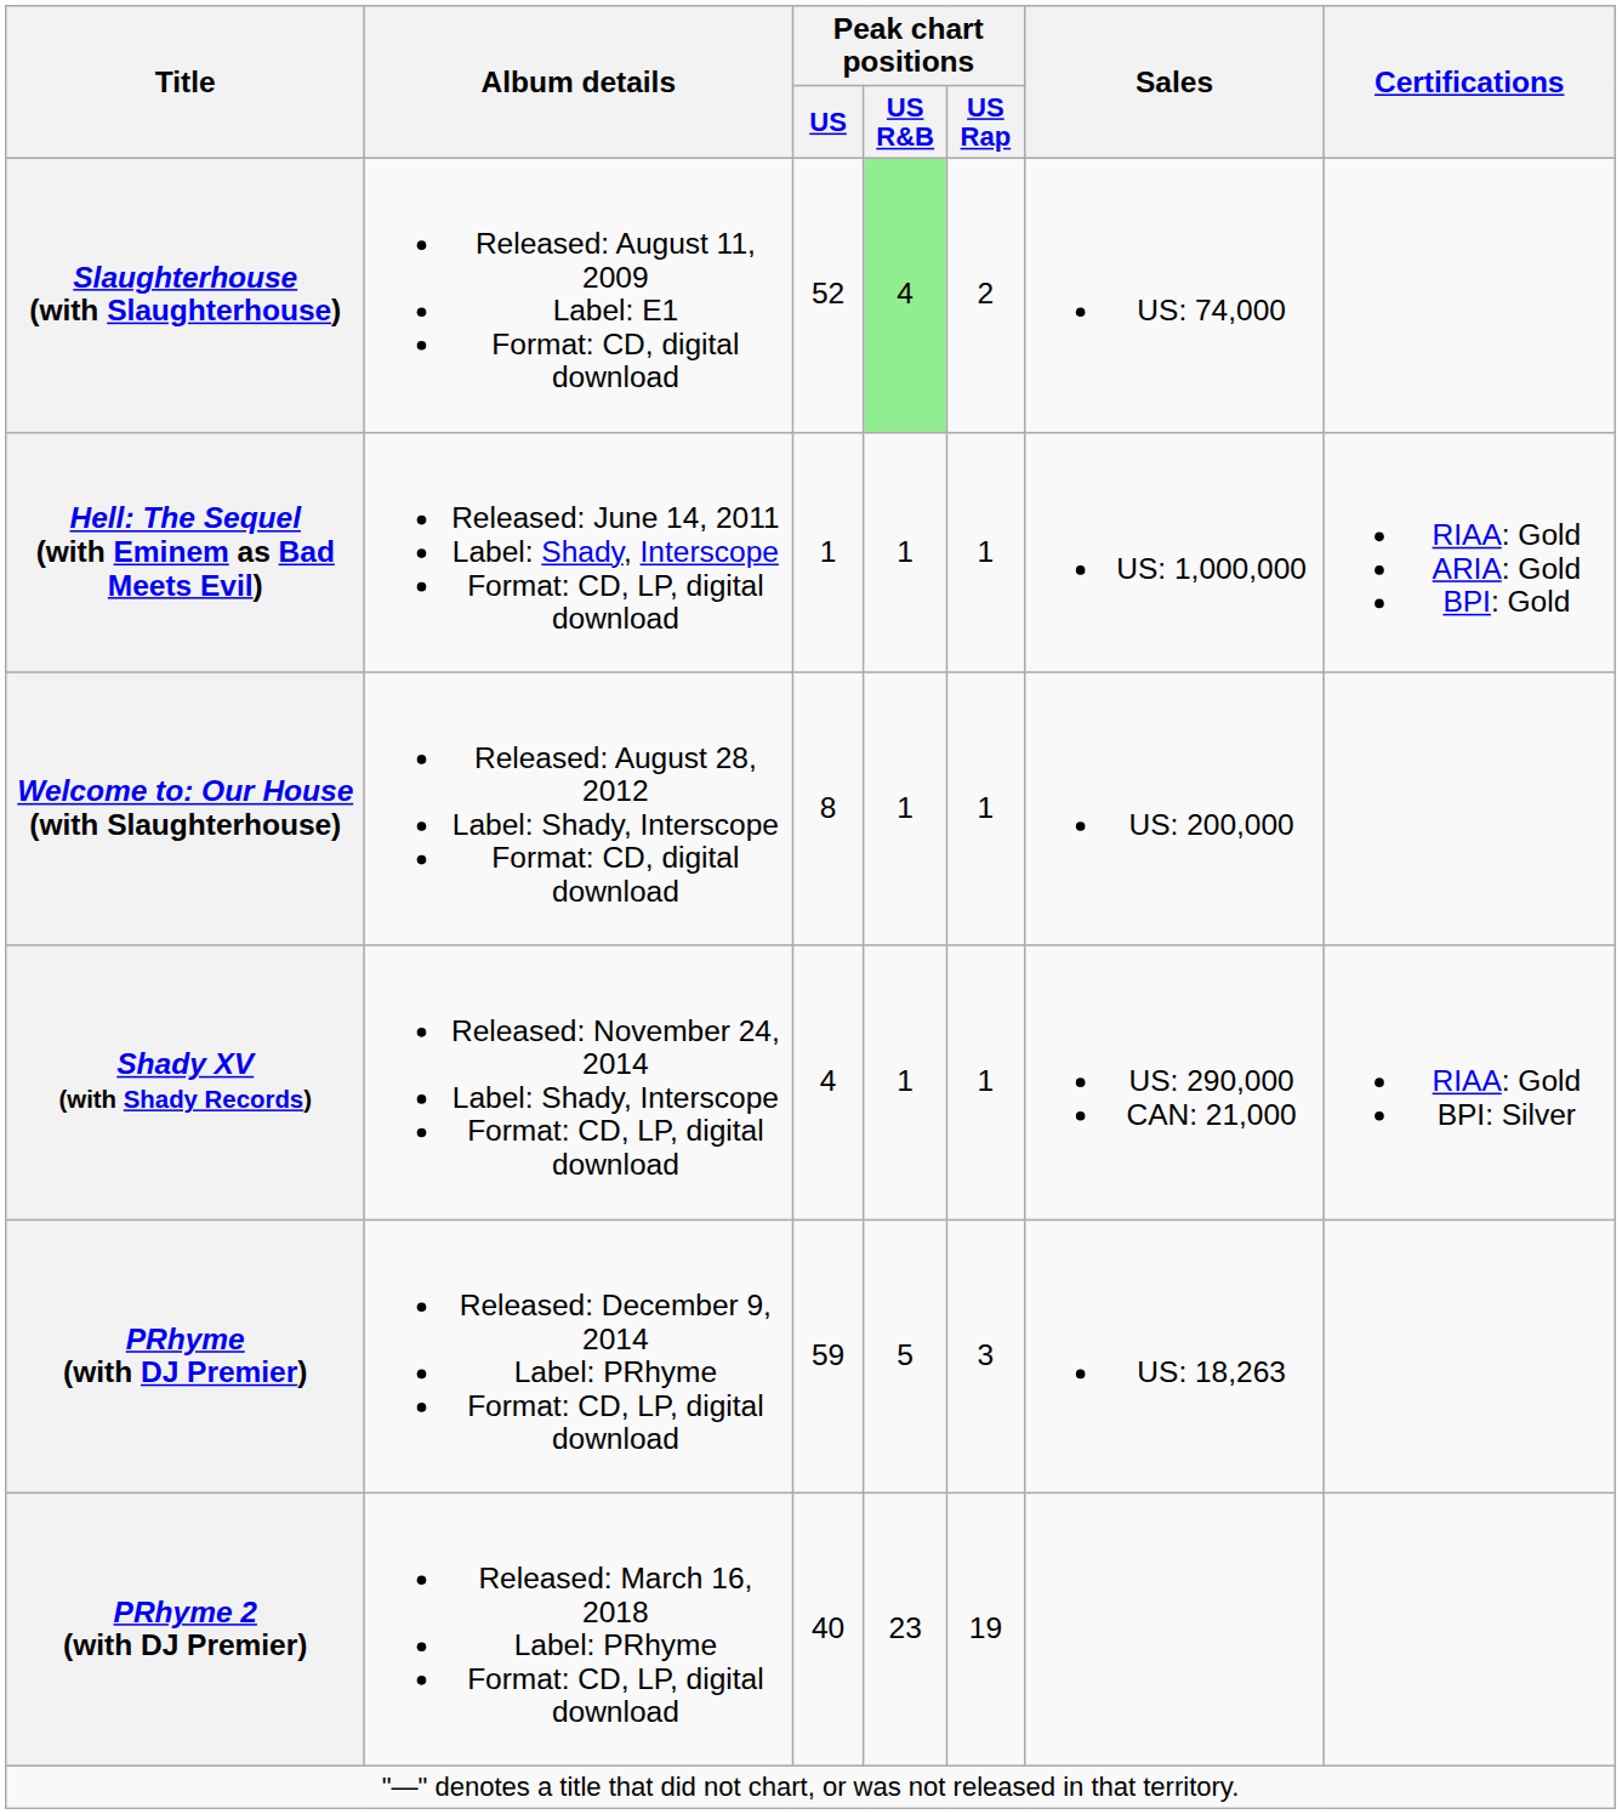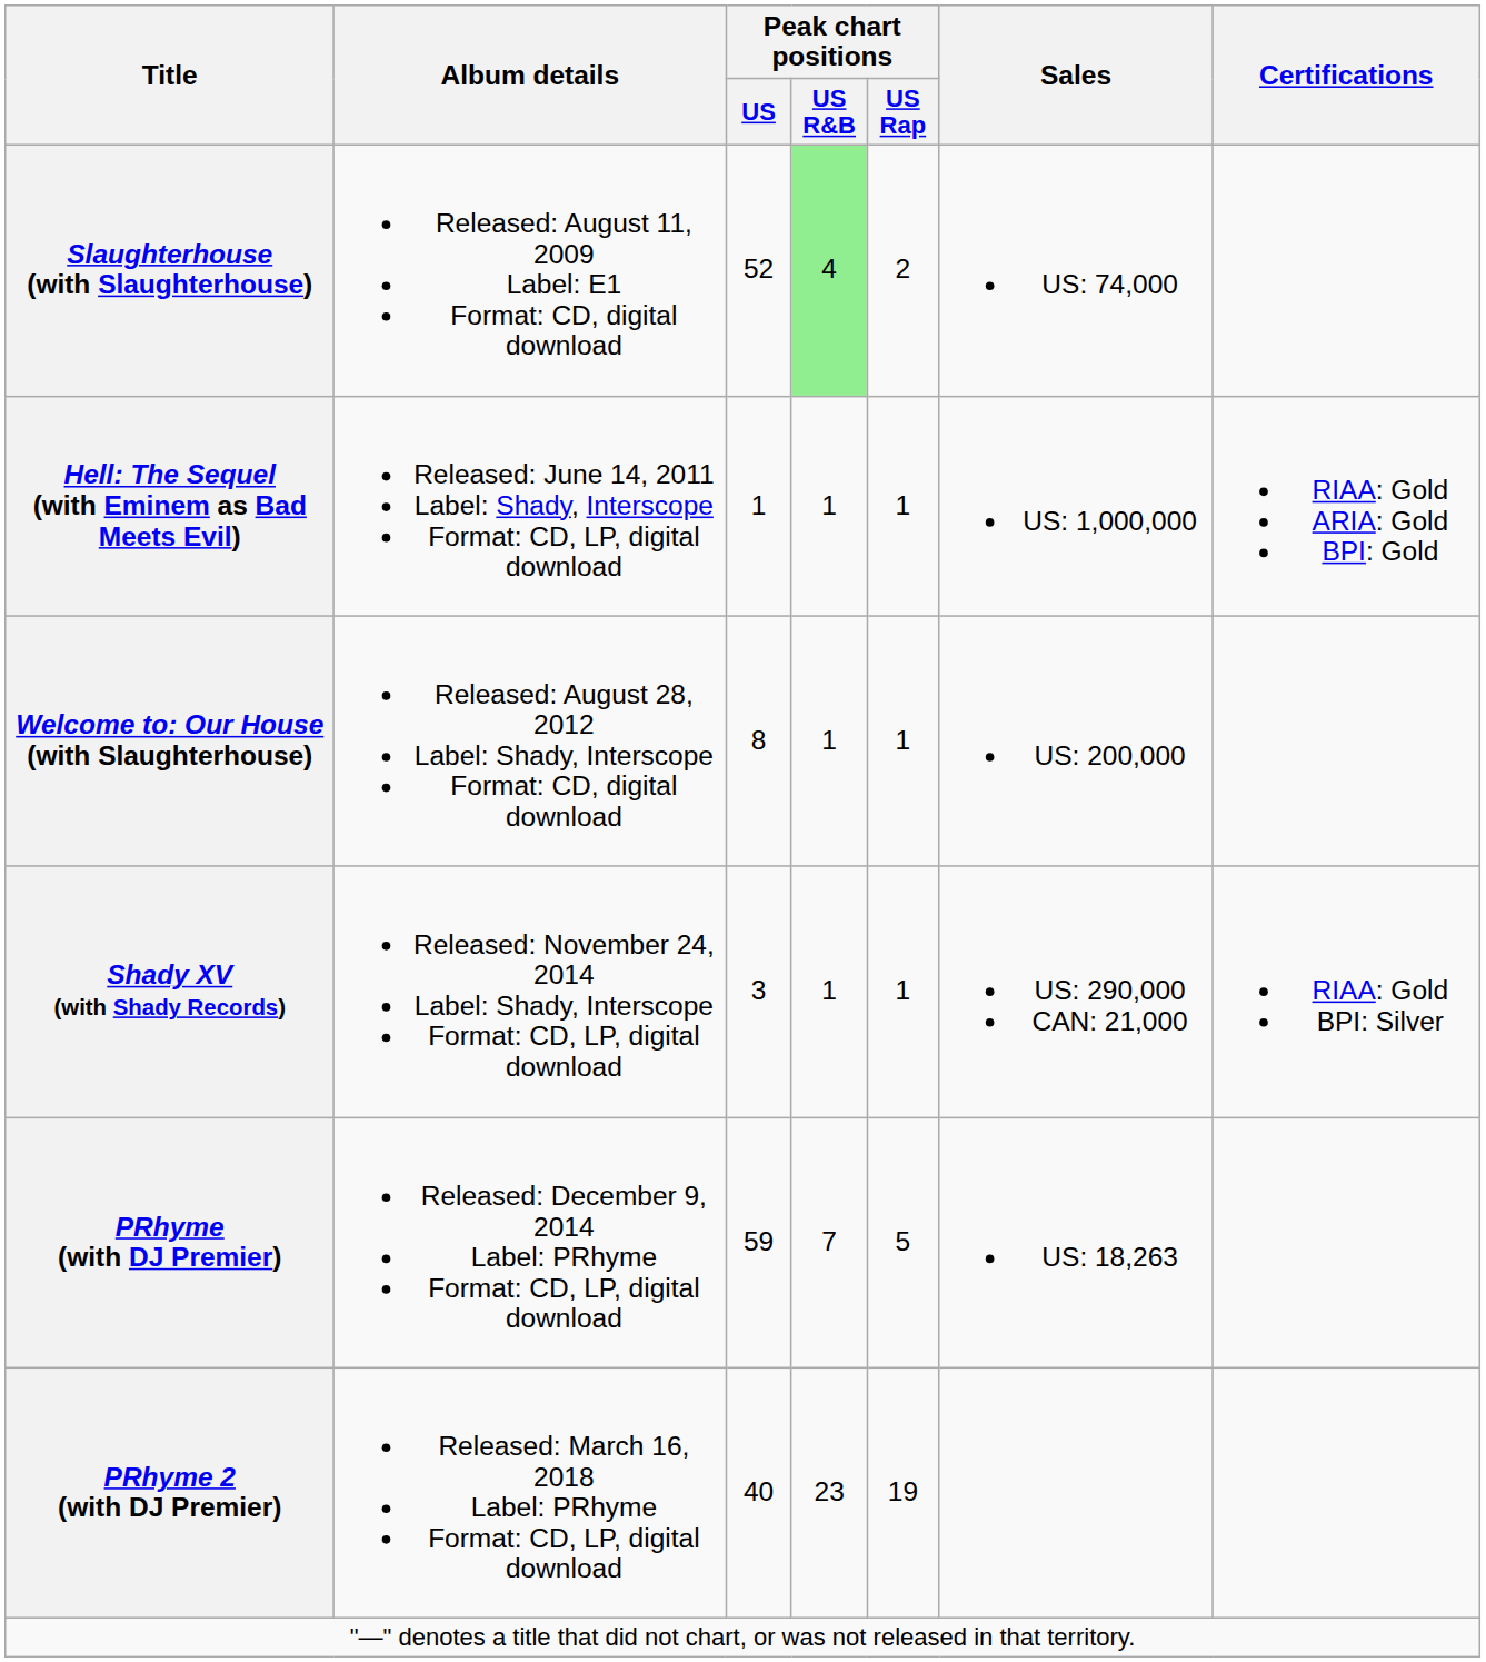 <table class="wikitable plainrowheaders" style="text-align:center;">
 <tr>
 <th scope="col" rowspan="2" style="width:15em;">Title</th>
 <th scope="col" rowspan="2" style="width:20em;">Album details</th>
 <th scope="col" colspan="3">Peak chart positions</th>
 <th scope="col" rowspan="2" style="width:12em;">Sales</th>
 <th scope="col" rowspan="2" style="width:12em;"><a href='#'>Certifications</a></th>
 </tr>
 <tr>
 <th scope="col" style="width:3em;font-size:90%;"><a href='#'>US</a></th>
 <th scope="col" style="width:3em;font-size:90%;"><a href='#'>US R&B</a></th>
 <th scope="col" style="width:3em;font-size:90%;"><a href='#'>US<br>Rap</a></th>
 </tr>
 <tr>
 <th scope="row"><em><a href='#'>Slaughterhouse</a></em><br><span>(with <a href='#'>Slaughterhouse</a>)</span></th>
 <td><br><ul><li>Released: August 11, 2009</li><li>Label: E1</li><li>Format: CD, digital download</li></ul></td>
 <td>52</td>
 <td style="background: lightgreen;">4</td>
 <td>2</td>
 <td><br><ul><li>US: 74,000</li></ul></td>
 <td></td>
 </tr>
 <tr>
 <th scope="row"><em><a href='#'>Hell: The Sequel</a></em><br><span>(with <a href='#'>Eminem</a> as <a href='#'>Bad Meets Evil</a>)</span></th>
 <td><br><ul><li>Released: June 14, 2011</li><li>Label: <a href='#'>Shady</a>, <a href='#'>Interscope</a></li><li>Format: CD, LP, digital download</li></ul></td>
 <td>1</td>
 <td>1</td>
 <td>1</td>
 <td><br><ul><li>US: 1,000,000</li></ul></td>
 <td><br><ul><li><a href='#'>RIAA</a>: Gold</li><li><a href='#'>ARIA</a>: Gold</li><li><a href='#'>BPI</a>: Gold</li></ul></td>
 </tr>
 <tr>
 <th scope="row"><em><a href='#'>Welcome to: Our House</a></em><br><span>(with Slaughterhouse)</span></th>
 <td><br><ul><li>Released: August 28, 2012</li><li>Label: Shady, Interscope</li><li>Format: CD, digital download</li></ul></td>
 <td>8</td>
 <td>1</td>
 <td>1</td>
 <td><br><ul><li>US: 200,000</li></ul></td>
 <td></td>
 </tr>
 <tr>
 <th scope="row"><em><a href='#'>Shady XV</a></em><br><small>(with <a href='#'>Shady Records</a>)</small></th>
 <td><br><ul><li>Released: November 24, 2014</li><li>Label: Shady, Interscope</li><li>Format: CD, LP, digital download</li></ul></td>
-<td>4</td>
+<td>3</td>
 <td>1</td>
 <td>1</td>
 <td><br><ul><li>US: 290,000</li><li>CAN: 21,000</li></ul></td>
 <td><br><ul><li><a href='#'>RIAA</a>: Gold</li><li>BPI: Silver</li></ul></td>
 </tr>
 <tr>
 <th scope="row"><em><a href='#'>PRhyme</a></em><br><span>(with <a href='#'>DJ Premier</a>)</span></th>
 <td><br><ul><li>Released: December 9, 2014</li><li>Label: PRhyme</li><li>Format: CD, LP, digital download</li></ul></td>
 <td>59</td>
+<td>7</td>
 <td>5</td>
-<td>3</td>
 <td><br><ul><li>US: 18,263</li></ul></td>
 <td></td>
 </tr>
 <tr>
 <th scope="row"><em><a href='#'>PRhyme 2</a></em><br><span>(with DJ Premier)</span></th>
 <td><br><ul><li>Released: March 16, 2018</li><li>Label: PRhyme</li><li>Format: CD, LP, digital download</li></ul></td>
 <td>40</td>
 <td>23</td>
 <td>19</td>
 <td></td>
 <td></td>
 </tr>
 <tr>
 <td colspan="14" style="font-size:90%">"—" denotes a title that did not chart, or was not released in that territory.</td>
 </tr>
 </table>
